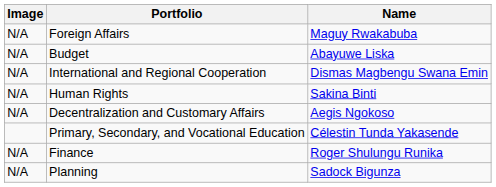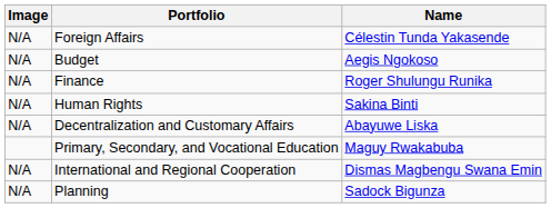 <table class="wikitable">
 <tr>
 <th>Image</th>
 <th>Portfolio</th>
 <th>Name</th>
 </tr>
 <tr>
 <td>N/A</td>
 <td>Foreign Affairs</td>
-<td><a href='#'>Maguy Rwakabuba</a></td>
+<td><a href='#'>Célestin Tunda Yakasende</a></td>
 </tr>
 <tr>
 <td>N/A</td>
 <td>Budget</td>
-<td><a href='#'>Abayuwe Liska</a></td>
+<td><a href='#'>Aegis Ngokoso</a></td>
 </tr>
 <tr>
 <td>N/A</td>
-<td>International and Regional Cooperation</td>
-<td><a href='#'>Dismas Magbengu Swana Emin</a></td>
+<td>Finance</td>
+<td><a href='#'>Roger Shulungu Runika</a></td>
 </tr>
 <tr>
 <td>N/A</td>
 <td>Human Rights</td>
 <td><a href='#'>Sakina Binti</a></td>
 </tr>
 <tr>
 <td>N/A</td>
 <td>Decentralization and Customary Affairs</td>
-<td><a href='#'>Aegis Ngokoso</a></td>
+<td><a href='#'>Abayuwe Liska</a></td>
 </tr>
 <tr>
 <td></td>
 <td>Primary, Secondary, and Vocational Education</td>
-<td><a href='#'>Célestin Tunda Yakasende</a></td>
+<td><a href='#'>Maguy Rwakabuba</a></td>
 </tr>
 <tr>
 <td>N/A</td>
-<td>Finance</td>
-<td><a href='#'>Roger Shulungu Runika</a></td>
+<td>International and Regional Cooperation</td>
+<td><a href='#'>Dismas Magbengu Swana Emin</a></td>
 </tr>
 <tr>
 <td>N/A</td>
 <td>Planning</td>
 <td><a href='#'>Sadock Bigunza</a></td>
 </tr>
 </table>
